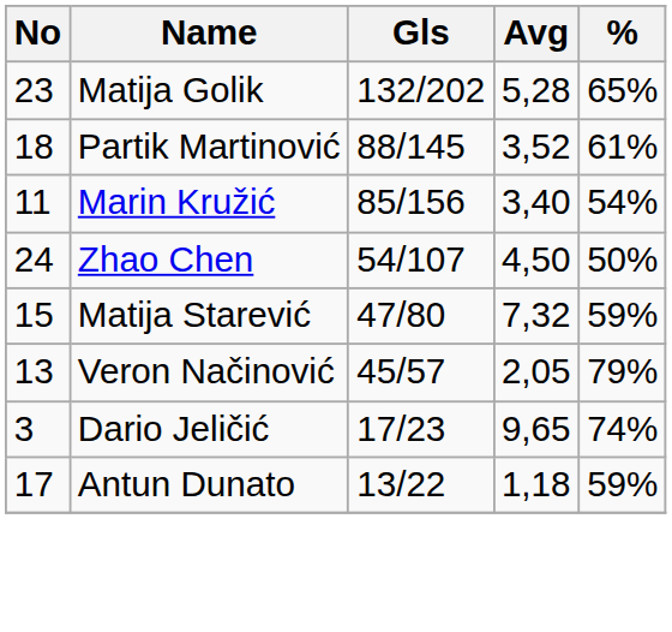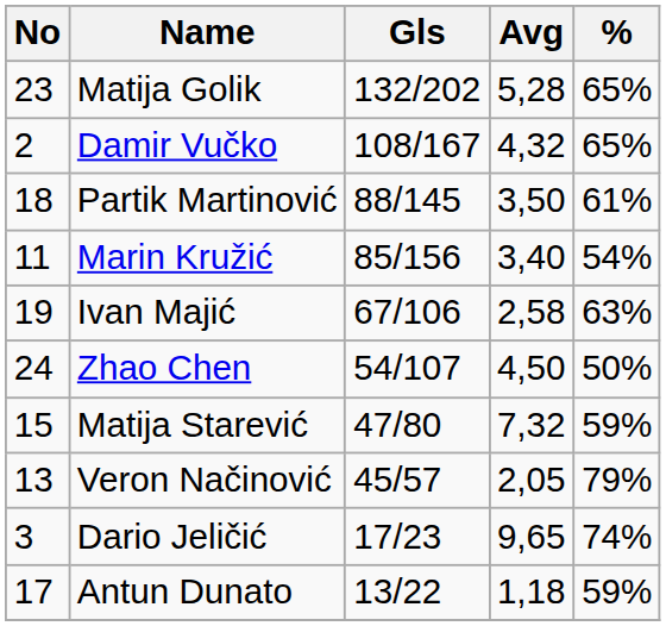 <table class="wikitable">
 <tr>
 <th>No</th>
 <th>Name</th>
 <th>Gls</th>
 <th>Avg</th>
 <th>%</th>
 </tr>
 <tr>
 <td>23</td>
 <td>Matija Golik</td>
 <td>132/202</td>
 <td>5,28</td>
 <td>65%</td>
 </tr>
 <tr>
+<td>2</td>
+<td><a href='#'>Damir Vučko</a></td>
+<td>108/167</td>
+<td>4,32</td>
+<td>65%</td>
+</tr>
+<tr>
 <td>18</td>
 <td>Partik Martinović</td>
 <td>88/145</td>
-<td>3,52</td>
+<td>3,50</td>
 <td>61%</td>
 </tr>
 <tr>
 <td>11</td>
 <td><a href='#'>Marin Kružić</a></td>
 <td>85/156</td>
 <td>3,40</td>
 <td>54%</td>
+</tr>
+<tr>
+<td>19</td>
+<td>Ivan Majić</td>
+<td>67/106</td>
+<td>2,58</td>
+<td>63%</td>
 </tr>
 <tr>
 <td>24</td>
 <td><a href='#'>Zhao Chen</a></td>
 <td>54/107</td>
 <td>4,50</td>
 <td>50%</td>
 </tr>
 <tr>
 <td>15</td>
 <td>Matija Starević</td>
 <td>47/80</td>
 <td>7,32</td>
 <td>59%</td>
 </tr>
 <tr>
 <td>13</td>
 <td>Veron Načinović</td>
 <td>45/57</td>
 <td>2,05</td>
 <td>79%</td>
 </tr>
 <tr>
 <td>3</td>
 <td>Dario Jeličić</td>
 <td>17/23</td>
 <td>9,65</td>
 <td>74%</td>
 </tr>
 <tr>
 <td>17</td>
 <td>Antun Dunato</td>
 <td>13/22</td>
 <td>1,18</td>
 <td>59%</td>
 </tr>
 <tr>
 </tr>
 </table>
